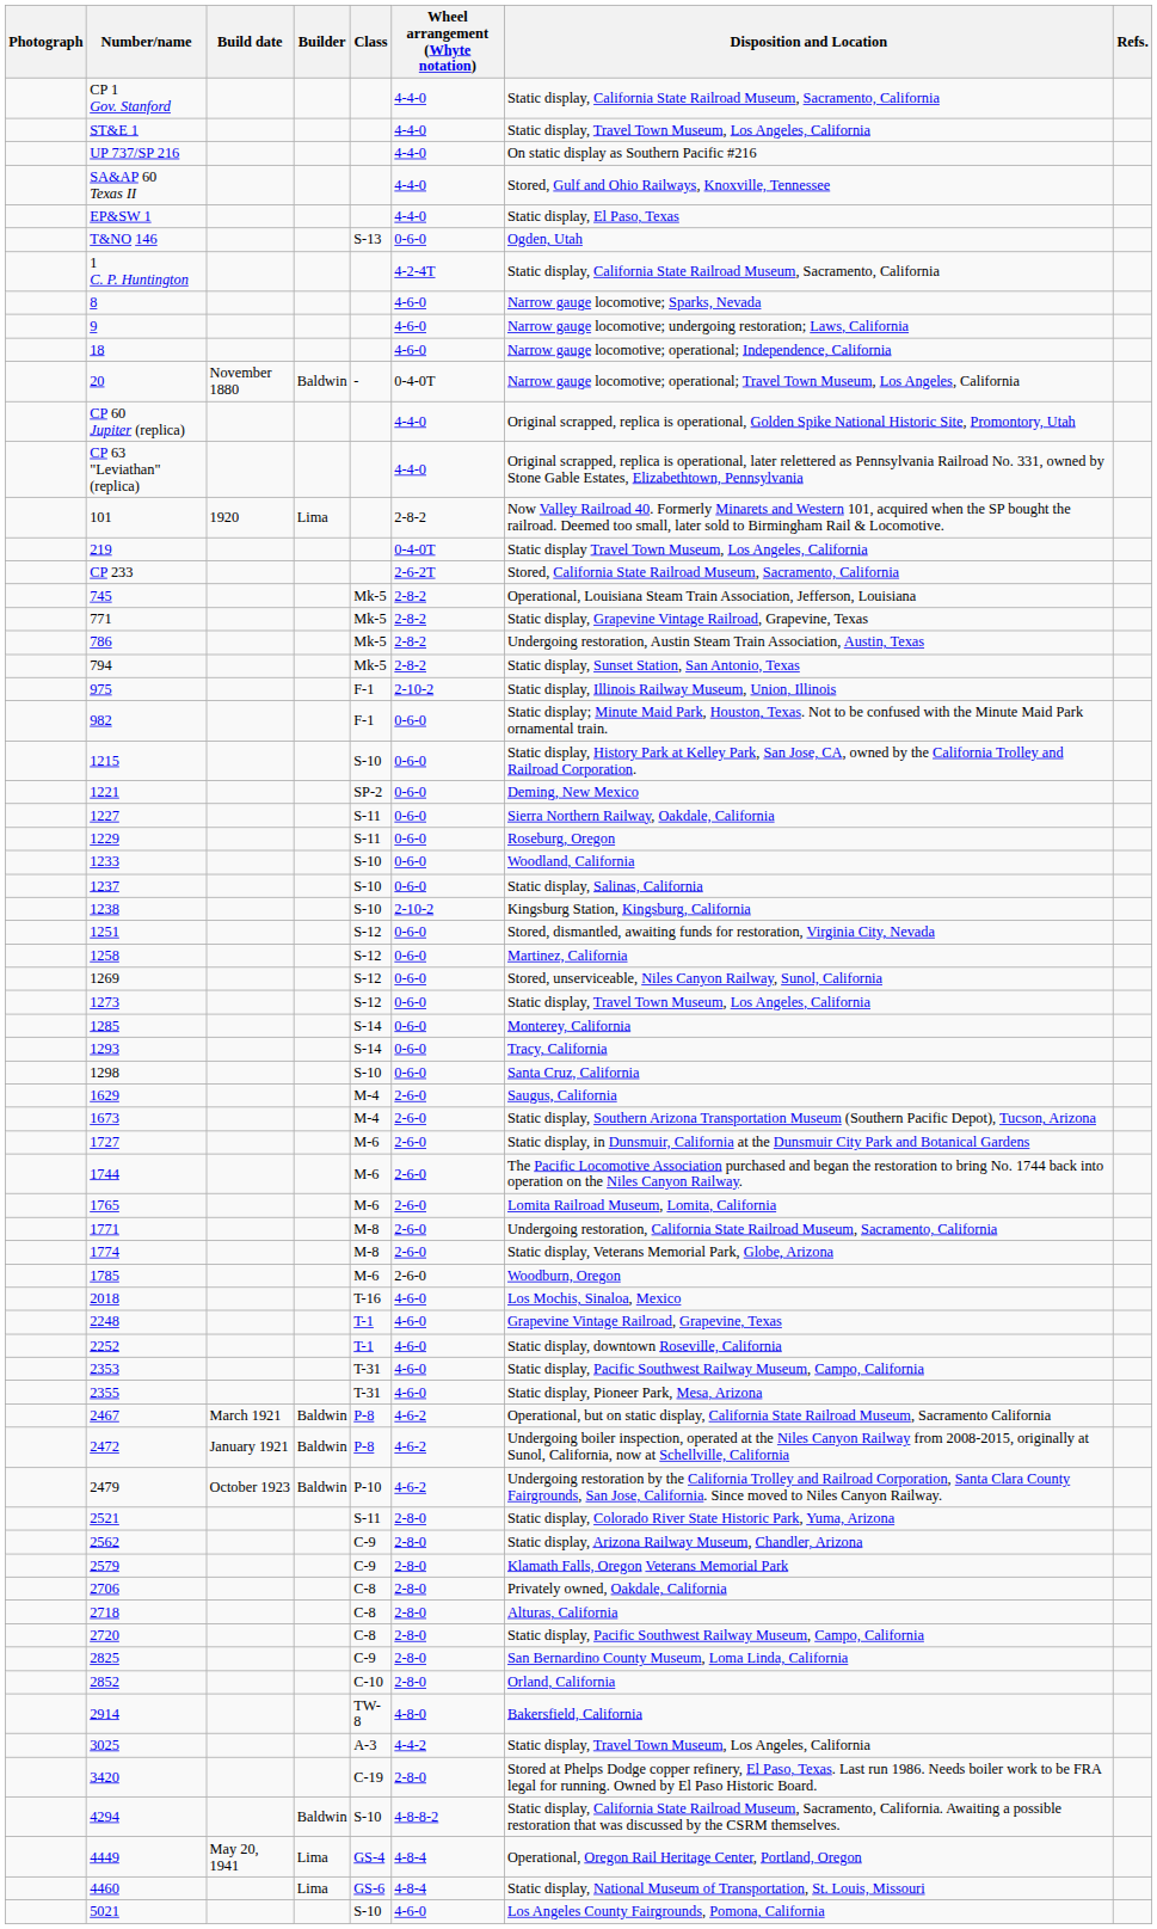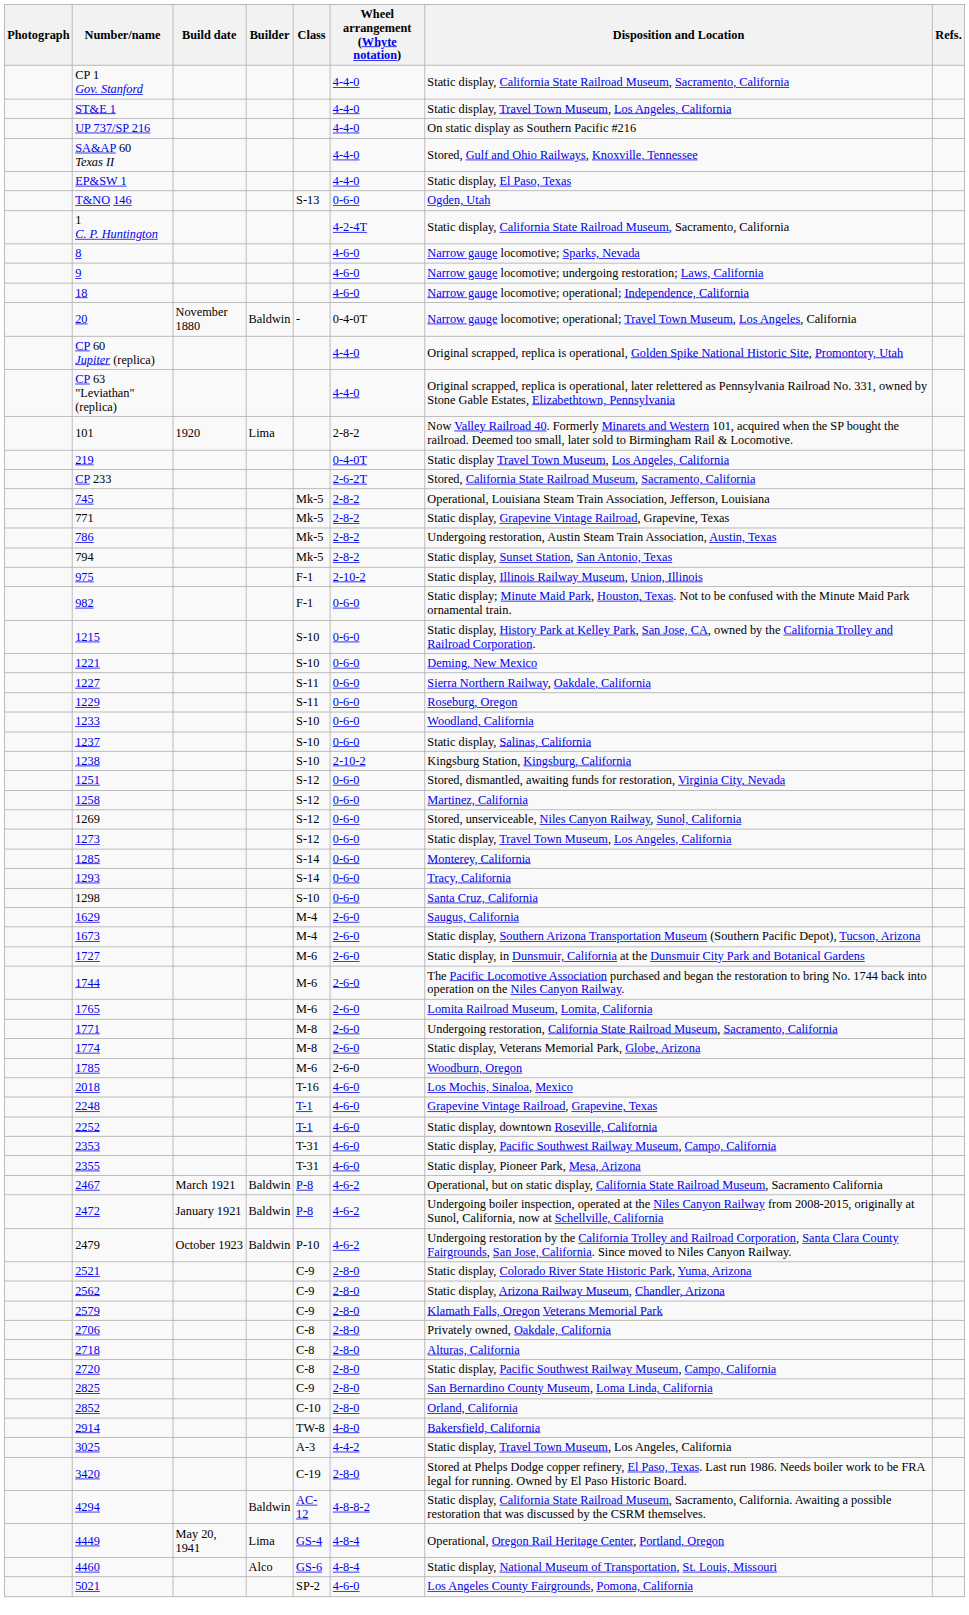 <table class="wikitable">
 <tr>
 <th>Photograph</th>
 <th>Number/name</th>
 <th>Build date</th>
 <th>Builder</th>
 <th>Class</th>
 <th>Wheel arrangement<br>(<a href='#'>Whyte notation</a>)</th>
 <th>Disposition and Location</th>
 <th>Refs.</th>
 </tr>
 <tr>
 <td></td>
 <td>CP 1<br><em><a href='#'>Gov. Stanford</a></em></td>
 <td></td>
 <td></td>
 <td></td>
 <td><a href='#'>4-4-0</a></td>
 <td>Static display, <a href='#'>California State Railroad Museum</a>, <a href='#'>Sacramento, California</a></td>
 <td></td>
 </tr>
 <tr>
 <td></td>
 <td><a href='#'>ST&E 1</a></td>
 <td></td>
 <td></td>
 <td></td>
 <td><a href='#'>4-4-0</a></td>
 <td>Static display, <a href='#'>Travel Town Museum</a>, <a href='#'>Los Angeles, California</a></td>
 <td></td>
 </tr>
 <tr>
 <td></td>
 <td><a href='#'>UP 737/SP 216</a></td>
 <td></td>
 <td></td>
 <td></td>
 <td><a href='#'>4-4-0</a></td>
 <td>On static display as Southern Pacific #216</td>
 <td></td>
 </tr>
 <tr>
 <td></td>
 <td><a href='#'>SA&AP</a> 60<br><em>Texas II</em></td>
 <td></td>
 <td></td>
 <td></td>
 <td><a href='#'>4-4-0</a></td>
 <td>Stored, <a href='#'>Gulf and Ohio Railways</a>, <a href='#'>Knoxville, Tennessee</a></td>
 <td></td>
 </tr>
 <tr>
 <td></td>
 <td><a href='#'>EP&SW 1</a></td>
 <td></td>
 <td></td>
 <td></td>
 <td><a href='#'>4-4-0</a></td>
 <td>Static display, <a href='#'>El Paso, Texas</a></td>
 <td></td>
 </tr>
 <tr>
 <td></td>
 <td><a href='#'>T&NO</a> <a href='#'>146</a></td>
 <td></td>
 <td></td>
 <td>S-13</td>
 <td><a href='#'>0-6-0</a></td>
 <td><a href='#'>Ogden, Utah</a></td>
 <td></td>
 </tr>
 <tr>
 <td></td>
 <td>1<br><em><a href='#'>C. P. Huntington</a></em></td>
 <td></td>
 <td></td>
 <td></td>
 <td><a href='#'>4-2-4T</a></td>
 <td>Static display, <a href='#'>California State Railroad Museum</a>, Sacramento, California</td>
 <td></td>
 </tr>
 <tr>
 <td></td>
 <td><a href='#'>8</a></td>
 <td></td>
 <td></td>
 <td></td>
 <td><a href='#'>4-6-0</a></td>
 <td><a href='#'>Narrow gauge</a> locomotive; <a href='#'>Sparks, Nevada</a></td>
 <td></td>
 </tr>
 <tr>
 <td></td>
 <td><a href='#'>9</a></td>
 <td></td>
 <td></td>
 <td></td>
 <td><a href='#'>4-6-0</a></td>
 <td><a href='#'>Narrow gauge</a> locomotive; undergoing restoration; <a href='#'>Laws, California</a></td>
 <td></td>
 </tr>
 <tr>
 <td></td>
 <td><a href='#'>18</a></td>
 <td></td>
 <td></td>
 <td></td>
 <td><a href='#'>4-6-0</a></td>
 <td><a href='#'>Narrow gauge</a> locomotive; operational; <a href='#'>Independence, California</a></td>
 <td></td>
 </tr>
 <tr>
 <td></td>
 <td><a href='#'>20</a></td>
 <td>November 1880</td>
 <td>Baldwin</td>
 <td>-</td>
 <td>0-4-0T</td>
 <td><a href='#'>Narrow gauge</a> locomotive; operational; <a href='#'>Travel Town Museum</a>, <a href='#'>Los Angeles</a>, California</td>
 <td></td>
 </tr>
 <tr>
 <td></td>
 <td><a href='#'>CP</a> 60<br><em><a href='#'>Jupiter</a></em>  (replica)</td>
 <td></td>
 <td></td>
 <td></td>
 <td><a href='#'>4-4-0</a></td>
 <td>Original scrapped, replica is operational, <a href='#'>Golden Spike National Historic Site</a>, <a href='#'>Promontory, Utah</a></td>
 <td></td>
 </tr>
 <tr>
 <td></td>
 <td><a href='#'>CP</a> 63<br>"Leviathan"  (replica)</td>
 <td></td>
 <td></td>
 <td></td>
 <td><a href='#'>4-4-0</a></td>
 <td>Original scrapped, replica is operational, later relettered as Pennsylvania Railroad No. 331, owned by Stone Gable Estates, <a href='#'>Elizabethtown, Pennsylvania</a></td>
 <td></td>
 </tr>
 <tr>
 <td></td>
 <td>101</td>
 <td>1920</td>
 <td>Lima</td>
 <td></td>
 <td>2-8-2</td>
 <td>Now <a href='#'>Valley Railroad 40</a>.  Formerly <a href='#'>Minarets and Western</a> 101, acquired when the SP bought the railroad.  Deemed too small, later sold to Birmingham Rail & Locomotive.</td>
 <td></td>
 </tr>
 <tr>
 <td></td>
 <td><a href='#'>219</a></td>
 <td></td>
 <td></td>
 <td></td>
 <td><a href='#'>0-4-0T</a></td>
 <td>Static display <a href='#'>Travel Town Museum</a>, <a href='#'>Los Angeles, California</a></td>
 <td></td>
 </tr>
 <tr>
 <td></td>
 <td><a href='#'>CP</a> 233</td>
 <td></td>
 <td></td>
 <td></td>
 <td><a href='#'>2-6-2T</a></td>
 <td>Stored, <a href='#'>California State Railroad Museum</a>, <a href='#'>Sacramento, California</a></td>
 <td></td>
 </tr>
 <tr>
 <td></td>
 <td><a href='#'>745</a></td>
 <td></td>
 <td></td>
 <td>Mk-5</td>
 <td><a href='#'>2-8-2</a></td>
 <td>Operational, Louisiana Steam Train Association, Jefferson, Louisiana</td>
 <td></td>
 </tr>
 <tr>
 <td></td>
 <td>771</td>
 <td></td>
 <td></td>
 <td>Mk-5</td>
 <td><a href='#'>2-8-2</a></td>
 <td>Static display, <a href='#'>Grapevine Vintage Railroad</a>, Grapevine, Texas</td>
 <td></td>
 </tr>
 <tr>
 <td></td>
 <td><a href='#'>786</a></td>
 <td></td>
 <td></td>
 <td>Mk-5</td>
 <td><a href='#'>2-8-2</a></td>
 <td>Undergoing restoration, Austin Steam Train Association, <a href='#'>Austin, Texas</a></td>
 <td></td>
 </tr>
 <tr>
 <td></td>
 <td>794</td>
 <td></td>
 <td></td>
 <td>Mk-5</td>
 <td><a href='#'>2-8-2</a></td>
 <td>Static display, <a href='#'>Sunset Station</a>, <a href='#'>San Antonio, Texas</a></td>
 <td></td>
 </tr>
 <tr>
 <td></td>
 <td><a href='#'>975</a></td>
 <td></td>
 <td></td>
 <td>F-1</td>
 <td><a href='#'>2-10-2</a></td>
 <td>Static display, <a href='#'>Illinois Railway Museum</a>, <a href='#'>Union, Illinois</a></td>
 <td></td>
 </tr>
 <tr>
 <td></td>
 <td><a href='#'>982</a></td>
 <td></td>
 <td></td>
 <td>F-1</td>
 <td><a href='#'>0-6-0</a></td>
 <td>Static display; <a href='#'>Minute Maid Park</a>, <a href='#'>Houston, Texas</a>. Not to be confused with the Minute Maid Park ornamental train.</td>
 <td></td>
 </tr>
 <tr>
 <td></td>
 <td><a href='#'>1215</a></td>
 <td></td>
 <td></td>
 <td>S-10</td>
 <td><a href='#'>0-6-0</a></td>
 <td>Static display, <a href='#'>History Park at Kelley Park</a>, <a href='#'>San Jose, CA</a>, owned by the <a href='#'>California Trolley and Railroad Corporation</a>.</td>
 <td></td>
 </tr>
 <tr>
 <td></td>
 <td><a href='#'>1221</a></td>
 <td></td>
 <td></td>
-<td>SP-2</td>
+<td>S-10</td>
 <td><a href='#'>0-6-0</a></td>
 <td><a href='#'>Deming, New Mexico</a></td>
 <td></td>
 </tr>
 <tr>
 <td></td>
 <td><a href='#'>1227</a></td>
 <td></td>
 <td></td>
 <td>S-11</td>
 <td><a href='#'>0-6-0</a></td>
 <td><a href='#'>Sierra Northern Railway</a>, <a href='#'>Oakdale, California</a></td>
 <td></td>
 </tr>
 <tr>
 <td></td>
 <td><a href='#'>1229</a></td>
 <td></td>
 <td></td>
 <td>S-11</td>
 <td><a href='#'>0-6-0</a></td>
 <td><a href='#'>Roseburg, Oregon</a></td>
 <td></td>
 </tr>
 <tr>
 <td></td>
 <td><a href='#'>1233</a></td>
 <td></td>
 <td></td>
 <td>S-10</td>
 <td><a href='#'>0-6-0</a></td>
 <td><a href='#'>Woodland, California</a></td>
 <td></td>
 </tr>
 <tr>
 <td></td>
 <td><a href='#'>1237</a></td>
 <td></td>
 <td></td>
 <td>S-10</td>
 <td><a href='#'>0-6-0</a></td>
 <td>Static display, <a href='#'>Salinas, California</a></td>
 <td></td>
 </tr>
 <tr>
 <td></td>
 <td><a href='#'>1238</a></td>
 <td></td>
 <td></td>
 <td>S-10</td>
 <td><a href='#'>2-10-2</a></td>
 <td>Kingsburg Station, <a href='#'>Kingsburg, California</a></td>
 <td></td>
 </tr>
 <tr>
 <td></td>
 <td><a href='#'>1251</a></td>
 <td></td>
 <td></td>
 <td>S-12</td>
 <td><a href='#'>0-6-0</a></td>
 <td>Stored, dismantled, awaiting funds for restoration, <a href='#'>Virginia City, Nevada</a></td>
 <td></td>
 </tr>
 <tr>
 <td></td>
 <td><a href='#'>1258</a></td>
 <td></td>
 <td></td>
 <td>S-12</td>
 <td><a href='#'>0-6-0</a></td>
 <td><a href='#'>Martinez, California</a></td>
 <td></td>
 </tr>
 <tr>
 <td></td>
 <td>1269</td>
 <td></td>
 <td></td>
 <td>S-12</td>
 <td><a href='#'>0-6-0</a></td>
 <td>Stored, unserviceable, <a href='#'>Niles Canyon Railway</a>, <a href='#'>Sunol, California</a></td>
 <td></td>
 </tr>
 <tr>
 <td></td>
 <td><a href='#'>1273</a></td>
 <td></td>
 <td></td>
 <td>S-12</td>
 <td><a href='#'>0-6-0</a></td>
 <td>Static display, <a href='#'>Travel Town Museum</a>, <a href='#'>Los Angeles, California</a></td>
 <td></td>
 </tr>
 <tr>
 <td></td>
 <td><a href='#'>1285</a></td>
 <td></td>
 <td></td>
 <td>S-14</td>
 <td><a href='#'>0-6-0</a></td>
 <td><a href='#'>Monterey, California</a></td>
 <td></td>
 </tr>
 <tr>
 <td></td>
 <td><a href='#'>1293</a></td>
 <td></td>
 <td></td>
 <td>S-14</td>
 <td><a href='#'>0-6-0</a></td>
 <td><a href='#'>Tracy, California</a></td>
 <td></td>
 </tr>
 <tr>
 <td></td>
 <td>1298</td>
 <td></td>
 <td></td>
 <td>S-10</td>
 <td><a href='#'>0-6-0</a></td>
 <td><a href='#'>Santa Cruz, California</a></td>
 <td></td>
 </tr>
 <tr>
 <td></td>
 <td><a href='#'>1629</a></td>
 <td></td>
 <td></td>
 <td>M-4</td>
 <td><a href='#'>2-6-0</a></td>
 <td><a href='#'>Saugus, California</a></td>
 <td></td>
 </tr>
 <tr>
 <td></td>
 <td><a href='#'>1673</a></td>
 <td></td>
 <td></td>
 <td>M-4</td>
 <td><a href='#'>2-6-0</a></td>
 <td>Static display, <a href='#'>Southern Arizona Transportation Museum</a> (Southern Pacific Depot), <a href='#'>Tucson, Arizona</a></td>
 <td></td>
 </tr>
 <tr>
 <td></td>
 <td><a href='#'>1727</a></td>
 <td></td>
 <td></td>
 <td>M-6</td>
 <td><a href='#'>2-6-0</a></td>
 <td>Static display, in <a href='#'>Dunsmuir, California</a> at the <a href='#'>Dunsmuir City Park and Botanical Gardens</a></td>
 <td></td>
 </tr>
 <tr>
 <td></td>
 <td><a href='#'>1744</a></td>
 <td></td>
 <td></td>
 <td>M-6</td>
 <td><a href='#'>2-6-0</a></td>
 <td>The <a href='#'>Pacific Locomotive Association</a> purchased and began the restoration to bring No. 1744 back into operation on the <a href='#'>Niles Canyon Railway</a>.</td>
 <td></td>
 </tr>
 <tr>
 <td></td>
 <td><a href='#'>1765</a></td>
 <td></td>
 <td></td>
 <td>M-6</td>
 <td><a href='#'>2-6-0</a></td>
 <td><a href='#'>Lomita Railroad Museum</a>, <a href='#'>Lomita, California</a></td>
 <td></td>
 </tr>
 <tr>
 <td></td>
 <td><a href='#'>1771</a></td>
 <td></td>
 <td></td>
 <td>M-8</td>
 <td><a href='#'>2-6-0</a></td>
 <td>Undergoing restoration, <a href='#'>California State Railroad Museum</a>, <a href='#'>Sacramento, California</a></td>
 <td></td>
 </tr>
 <tr>
 <td></td>
 <td><a href='#'>1774</a></td>
 <td></td>
 <td></td>
 <td>M-8</td>
 <td><a href='#'>2-6-0</a></td>
 <td>Static display, Veterans Memorial Park, <a href='#'>Globe, Arizona</a></td>
 <td></td>
 </tr>
 <tr>
 <td></td>
 <td><a href='#'>1785</a></td>
 <td></td>
 <td></td>
 <td>M-6</td>
 <td>2-6-0</td>
 <td><a href='#'>Woodburn, Oregon</a></td>
 <td></td>
 </tr>
 <tr>
 <td></td>
 <td><a href='#'>2018</a></td>
 <td></td>
 <td></td>
 <td>T-16</td>
 <td><a href='#'>4-6-0</a></td>
 <td><a href='#'>Los Mochis, Sinaloa</a>, <a href='#'>Mexico</a></td>
 <td></td>
 </tr>
 <tr>
 <td></td>
 <td><a href='#'>2248</a></td>
 <td></td>
 <td></td>
 <td><a href='#'>T-1</a></td>
 <td><a href='#'>4-6-0</a></td>
 <td><a href='#'>Grapevine Vintage Railroad</a>, <a href='#'>Grapevine, Texas</a></td>
 <td></td>
 </tr>
 <tr>
 <td></td>
 <td><a href='#'>2252</a></td>
 <td></td>
 <td></td>
 <td><a href='#'>T-1</a></td>
 <td><a href='#'>4-6-0</a></td>
 <td>Static display, downtown <a href='#'>Roseville, California</a></td>
 <td></td>
 </tr>
 <tr>
 <td></td>
 <td><a href='#'>2353</a></td>
 <td></td>
 <td></td>
 <td>T-31</td>
 <td><a href='#'>4-6-0</a></td>
 <td>Static display, <a href='#'>Pacific Southwest Railway Museum</a>, <a href='#'>Campo, California</a></td>
 <td></td>
 </tr>
 <tr>
 <td></td>
 <td><a href='#'>2355</a></td>
 <td></td>
 <td></td>
 <td>T-31</td>
 <td><a href='#'>4-6-0</a></td>
 <td>Static display, Pioneer Park, <a href='#'>Mesa, Arizona</a></td>
 <td></td>
 </tr>
 <tr>
 <td></td>
 <td><a href='#'>2467</a></td>
 <td>March 1921</td>
 <td>Baldwin</td>
 <td><a href='#'>P-8</a></td>
 <td><a href='#'>4-6-2</a></td>
 <td>Operational, but on static display, <a href='#'>California State Railroad Museum</a>, Sacramento California</td>
 <td></td>
 </tr>
 <tr>
 <td></td>
 <td><a href='#'>2472</a></td>
 <td>January 1921</td>
 <td>Baldwin</td>
 <td><a href='#'>P-8</a></td>
 <td><a href='#'>4-6-2</a></td>
 <td>Undergoing boiler inspection, operated at the <a href='#'>Niles Canyon Railway</a> from 2008-2015, originally at Sunol, California, now at <a href='#'>Schellville, California</a></td>
 <td></td>
 </tr>
 <tr>
 <td></td>
 <td>2479</td>
 <td>October 1923</td>
 <td>Baldwin</td>
 <td>P-10</td>
 <td><a href='#'>4-6-2</a></td>
 <td>Undergoing restoration by the <a href='#'>California Trolley and Railroad Corporation</a>, <a href='#'>Santa Clara County Fairgrounds</a>, <a href='#'>San Jose, California</a>. Since moved to Niles Canyon Railway.</td>
 <td></td>
 </tr>
 <tr>
 <td></td>
 <td><a href='#'>2521</a></td>
 <td></td>
 <td></td>
-<td>S-11</td>
+<td>C-9</td>
 <td><a href='#'>2-8-0</a></td>
 <td>Static display, <a href='#'>Colorado River State Historic Park</a>, <a href='#'>Yuma, Arizona</a></td>
 <td></td>
 </tr>
 <tr>
 <td></td>
 <td><a href='#'>2562</a></td>
 <td></td>
 <td></td>
 <td>C-9</td>
 <td><a href='#'>2-8-0</a></td>
 <td>Static display, <a href='#'>Arizona Railway Museum</a>, <a href='#'>Chandler, Arizona</a></td>
 <td></td>
 </tr>
 <tr>
 <td></td>
 <td><a href='#'>2579</a></td>
 <td></td>
 <td></td>
 <td>C-9</td>
 <td><a href='#'>2-8-0</a></td>
 <td><a href='#'>Klamath Falls, Oregon</a> <a href='#'>Veterans Memorial Park</a></td>
 <td></td>
 </tr>
 <tr>
 <td></td>
 <td><a href='#'>2706</a></td>
 <td></td>
 <td></td>
 <td>C-8</td>
 <td><a href='#'>2-8-0</a></td>
 <td>Privately owned, <a href='#'>Oakdale, California</a></td>
 <td></td>
 </tr>
 <tr>
 <td></td>
 <td><a href='#'>2718</a></td>
 <td></td>
 <td></td>
 <td>C-8</td>
 <td><a href='#'>2-8-0</a></td>
 <td><a href='#'>Alturas, California</a></td>
 <td></td>
 </tr>
 <tr>
 <td></td>
 <td><a href='#'>2720</a></td>
 <td></td>
 <td></td>
 <td>C-8</td>
 <td><a href='#'>2-8-0</a></td>
 <td>Static display, <a href='#'>Pacific Southwest Railway Museum</a>, <a href='#'>Campo, California</a></td>
 <td></td>
 </tr>
 <tr>
 <td></td>
 <td><a href='#'>2825</a></td>
 <td></td>
 <td></td>
 <td>C-9</td>
 <td><a href='#'>2-8-0</a></td>
 <td><a href='#'>San Bernardino County Museum</a>, <a href='#'>Loma Linda, California</a></td>
 <td></td>
 </tr>
 <tr>
 <td></td>
 <td><a href='#'>2852</a></td>
 <td></td>
 <td></td>
 <td>C-10</td>
 <td><a href='#'>2-8-0</a></td>
 <td><a href='#'>Orland, California</a></td>
 <td></td>
 </tr>
 <tr>
 <td></td>
 <td><a href='#'>2914</a></td>
 <td></td>
 <td></td>
 <td>TW-8</td>
 <td><a href='#'>4-8-0</a></td>
 <td><a href='#'>Bakersfield, California</a></td>
 <td></td>
 </tr>
 <tr>
 <td></td>
 <td><a href='#'>3025</a></td>
 <td></td>
 <td></td>
 <td>A-3</td>
 <td><a href='#'>4-4-2</a></td>
 <td>Static display, <a href='#'>Travel Town Museum</a>, Los Angeles, California</td>
 <td></td>
 </tr>
 <tr>
 <td></td>
 <td><a href='#'>3420</a></td>
 <td></td>
 <td></td>
 <td>C-19</td>
 <td><a href='#'>2-8-0</a></td>
 <td>Stored at Phelps Dodge copper refinery, <a href='#'>El Paso, Texas</a>.  Last run 1986.  Needs boiler work to be FRA legal for running. Owned by El Paso Historic Board.</td>
 <td></td>
 </tr>
 <tr>
 <td></td>
 <td><a href='#'>4294</a></td>
 <td></td>
 <td>Baldwin</td>
-<td>S-10</td>
+<td><a href='#'>AC-12</a></td>
 <td><a href='#'>4-8-8-2</a></td>
 <td>Static display, <a href='#'>California State Railroad Museum</a>, Sacramento, California. Awaiting a possible restoration that was discussed by the CSRM themselves.</td>
 <td></td>
 </tr>
 <tr>
 <td></td>
 <td><a href='#'>4449</a></td>
 <td>May 20, 1941</td>
 <td>Lima</td>
 <td><a href='#'>GS-4</a></td>
 <td><a href='#'>4-8-4</a></td>
 <td>Operational, <a href='#'>Oregon Rail Heritage Center</a>, <a href='#'>Portland, Oregon</a></td>
 <td></td>
 </tr>
 <tr>
 <td></td>
 <td><a href='#'>4460</a></td>
 <td></td>
-<td>Lima</td>
+<td>Alco</td>
 <td><a href='#'>GS-6</a></td>
 <td><a href='#'>4-8-4</a></td>
 <td>Static display, <a href='#'>National Museum of Transportation</a>, <a href='#'>St. Louis, Missouri</a></td>
 <td></td>
 </tr>
 <tr>
 <td></td>
 <td><a href='#'>5021</a></td>
 <td></td>
 <td></td>
-<td>S-10</td>
+<td>SP-2</td>
 <td><a href='#'>4-6-0</a></td>
 <td><a href='#'>Los Angeles County Fairgrounds</a>, <a href='#'>Pomona, California</a></td>
 <td></td>
 </tr>
 </table>
